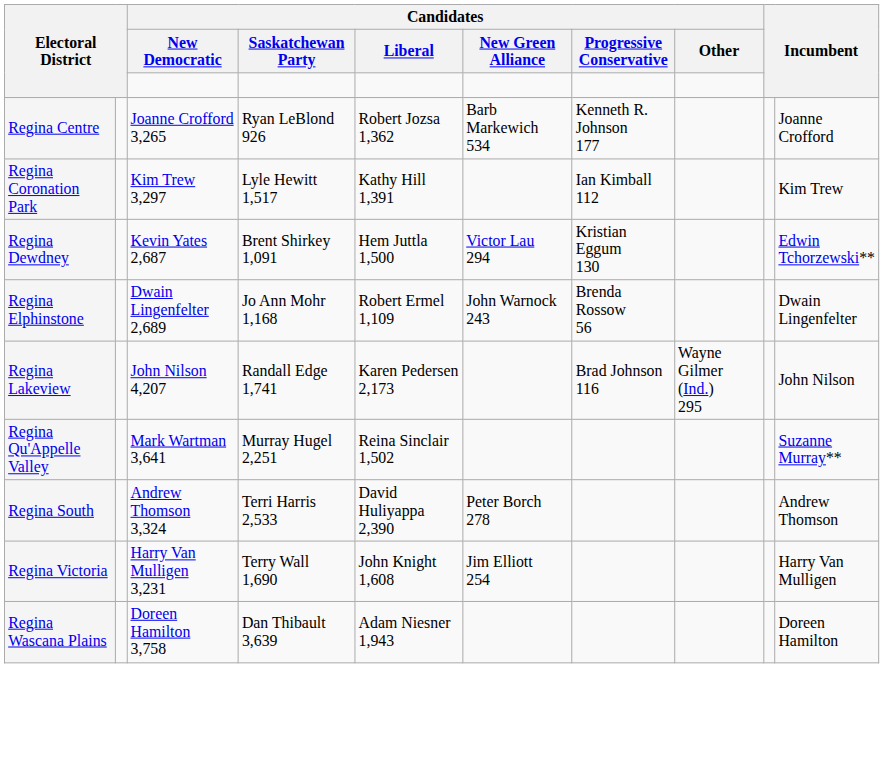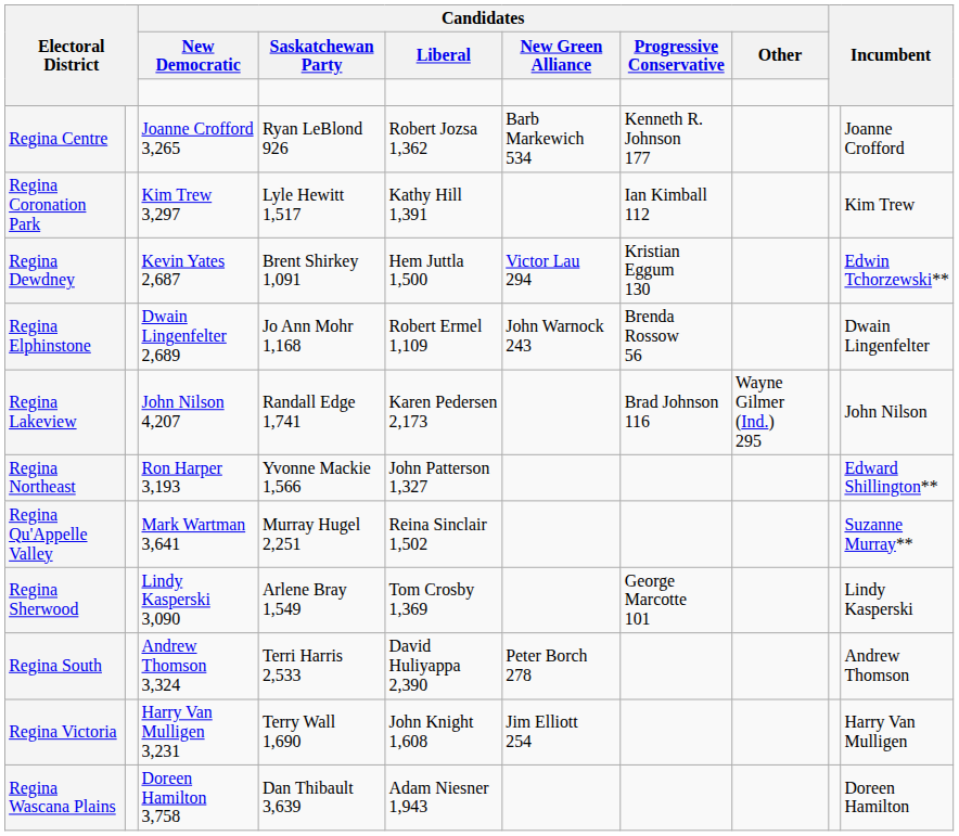 <table class="wikitable" style="width:100%">
 <tr>
 <th style="width:15%;" rowspan=3 colspan=2>Electoral District</th>
 <th colspan=6>Candidates</th>
 <th style="width:14%;" rowspan=3 colspan=2>Incumbent</th>
 </tr>
 <tr>
 <th width=12%><a href='#'>New Democratic</a></th>
 <th width=12%><a href='#'>Saskatchewan<br>Party</a></th>
 <th width=12%><a href='#'>Liberal</a></th>
 <th width=12%><a href='#'>New Green<br>Alliance</a></th>
 <th width=12%><a href='#'>Progressive<br>Conservative</a></th>
 <th width=12%>Other</th>
 </tr>
 <tr>
 <td width=14% > </td>
 <td width=14% > </td>
 <td width=14% > </td>
 <td width=14% > </td>
 <td width=12% > </td>
 <td width=12% > </td>
 </tr>
 <tr>
 <td bgcolor=whitesmoke><a href='#'>Regina Centre</a></td>
 <td> </td>
 <td><a href='#'>Joanne Crofford</a><br>3,265</td>
 <td>Ryan LeBlond<br>926</td>
 <td>Robert Jozsa<br>1,362</td>
 <td>Barb Markewich<br>534</td>
 <td>Kenneth R. Johnson<br>177</td>
 <td></td>
 <td> </td>
 <td>Joanne Crofford</td>
 </tr>
 <tr>
 <td bgcolor=whitesmoke><a href='#'>Regina Coronation Park</a></td>
 <td> </td>
 <td><a href='#'>Kim Trew</a><br>3,297</td>
 <td>Lyle Hewitt<br>1,517</td>
 <td>Kathy Hill<br>1,391</td>
 <td></td>
 <td>Ian Kimball<br>112</td>
 <td></td>
 <td> </td>
 <td>Kim Trew</td>
 </tr>
 <tr>
 <td bgcolor=whitesmoke><a href='#'>Regina Dewdney</a></td>
 <td> </td>
 <td><a href='#'>Kevin Yates</a><br>2,687</td>
 <td>Brent Shirkey<br>1,091</td>
 <td>Hem Juttla<br>1,500</td>
 <td><a href='#'>Victor Lau</a><br>294</td>
 <td>Kristian Eggum<br>130</td>
 <td></td>
 <td> </td>
 <td><a href='#'>Edwin Tchorzewski</a>**</td>
 </tr>
 <tr>
 <td bgcolor=whitesmoke><a href='#'>Regina Elphinstone</a></td>
 <td> </td>
 <td><a href='#'>Dwain Lingenfelter</a><br>2,689</td>
 <td>Jo Ann Mohr<br>1,168</td>
 <td>Robert Ermel<br>1,109</td>
 <td>John Warnock<br>243</td>
 <td>Brenda Rossow<br>56</td>
 <td></td>
 <td> </td>
 <td>Dwain Lingenfelter</td>
 </tr>
 <tr>
 <td bgcolor=whitesmoke><a href='#'>Regina Lakeview</a></td>
 <td> </td>
 <td><a href='#'>John Nilson</a><br>4,207</td>
 <td>Randall Edge<br>1,741</td>
 <td>Karen Pedersen<br>2,173</td>
 <td></td>
 <td>Brad Johnson<br>116</td>
 <td>Wayne Gilmer (<a href='#'>Ind.</a>) <br>295</td>
 <td> </td>
 <td>John Nilson</td>
 </tr>
 <tr>
+<td bgcolor=whitesmoke><a href='#'>Regina Northeast</a></td>
+<td> </td>
+<td><a href='#'>Ron Harper</a><br>3,193</td>
+<td>Yvonne Mackie<br>1,566</td>
+<td>John Patterson<br>1,327</td>
+<td></td>
+<td></td>
+<td></td>
+<td> </td>
+<td><a href='#'>Edward Shillington</a>**</td>
+</tr>
+<tr>
 <td bgcolor=whitesmoke><a href='#'>Regina Qu'Appelle Valley</a></td>
 <td> </td>
 <td><a href='#'>Mark Wartman</a><br>3,641</td>
 <td>Murray Hugel<br>2,251</td>
 <td>Reina Sinclair<br>1,502</td>
 <td></td>
 <td></td>
 <td></td>
 <td> </td>
 <td><a href='#'>Suzanne Murray</a>**</td>
+</tr>
+<tr>
+<td bgcolor=whitesmoke><a href='#'>Regina Sherwood</a></td>
+<td> </td>
+<td><a href='#'>Lindy Kasperski</a><br>3,090</td>
+<td>Arlene Bray<br>1,549</td>
+<td>Tom Crosby<br>1,369</td>
+<td></td>
+<td>George Marcotte<br>101</td>
+<td></td>
+<td> </td>
+<td>Lindy Kasperski</td>
 </tr>
 <tr>
 <td bgcolor=whitesmoke><a href='#'>Regina South</a></td>
 <td> </td>
 <td><a href='#'>Andrew Thomson</a><br>3,324</td>
 <td>Terri Harris<br>2,533</td>
 <td>David Huliyappa<br>2,390</td>
 <td>Peter Borch<br>278</td>
 <td></td>
 <td></td>
 <td> </td>
 <td>Andrew Thomson</td>
 </tr>
 <tr>
 <td bgcolor=whitesmoke><a href='#'>Regina Victoria</a></td>
 <td> </td>
 <td><a href='#'>Harry Van Mulligen</a><br>3,231</td>
 <td>Terry Wall<br>1,690</td>
 <td>John Knight<br>1,608</td>
 <td>Jim Elliott<br>254</td>
 <td></td>
 <td></td>
 <td> </td>
 <td>Harry Van Mulligen</td>
 </tr>
 <tr>
 <td bgcolor=whitesmoke><a href='#'>Regina Wascana Plains</a></td>
 <td> </td>
 <td><a href='#'>Doreen Hamilton</a><br>3,758</td>
 <td>Dan Thibault<br>3,639</td>
 <td>Adam Niesner<br>1,943</td>
 <td></td>
 <td></td>
 <td></td>
 <td> </td>
 <td>Doreen Hamilton</td>
 </tr>
 </table>
